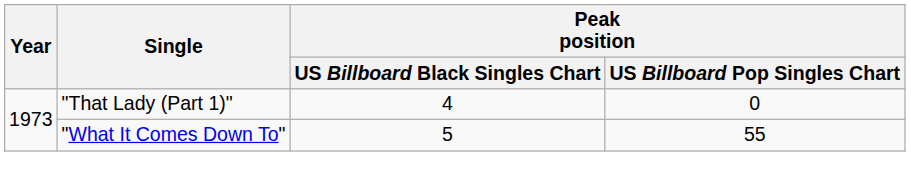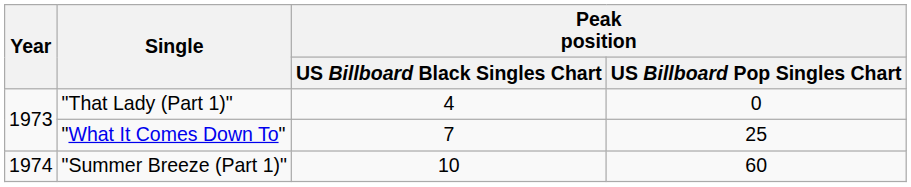 <table class="wikitable">
 <tr>
 <th rowspan="2">Year</th>
 <th rowspan="2">Single</th>
 <th colspan="2">Peak<br>position</th>
 </tr>
 <tr>
 <th>US <em>Billboard</em> Black Singles Chart</th>
 <th>US <em>Billboard</em> Pop Singles Chart</th>
 </tr>
 <tr>
 <td rowspan="2">1973</td>
 <td>"That Lady (Part 1)"</td>
 <td style="text-align:center;">4</td>
 <td style="text-align:center;">0</td>
 </tr>
 <tr>
 <td>"<a href='#'>What It Comes Down To</a>"</td>
-<td style="text-align:center;">5</td>
-<td style="text-align:center;">55</td>
+<td style="text-align:center;">7</td>
+<td style="text-align:center;">25</td>
+</tr>
+<tr>
+<td>1974</td>
+<td>"Summer Breeze (Part 1)"</td>
+<td style="text-align:center;">10</td>
+<td style="text-align:center;">60</td>
 </tr>
 </table>
